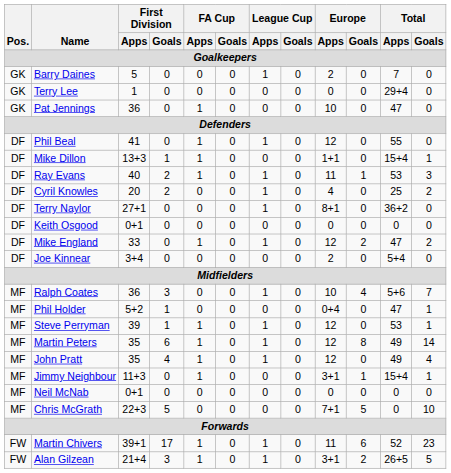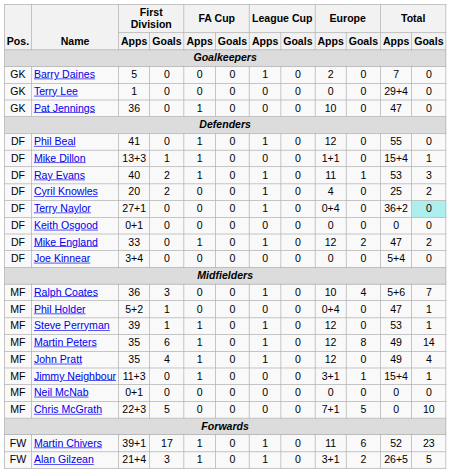 <table class="wikitable" style="text-align:center">
 <tr>
 <th rowspan="2" style="vertical-align:bottom;">Pos.</th>
 <th rowspan="2" style="vertical-align:bottom;">Name</th>
 <th colspan="2" style="width:85px;">First Division</th>
 <th colspan="2" style="width:85px;">FA Cup</th>
 <th colspan="2" style="width:85px;">League Cup</th>
 <th colspan="2" style="width:85px;">Europe</th>
 <th colspan="2" style="width:85px;">Total</th>
 </tr>
 <tr>
 <th>Apps</th>
 <th>Goals</th>
 <th>Apps</th>
 <th>Goals</th>
 <th>Apps</th>
 <th>Goals</th>
 <th>Apps</th>
 <th>Goals</th>
 <th>Apps</th>
 <th>Goals</th>
 </tr>
 <tr>
 <th colspan=14 style=background:#dcdcdc; text-align:center><em>Goalkeepers</em></th>
 </tr>
 <tr>
 <td>GK</td>
 <td align="left"> <a href='#'>Barry Daines</a></td>
 <td>5</td>
 <td>0</td>
 <td>0</td>
 <td>0</td>
 <td>1</td>
 <td>0</td>
 <td>2</td>
 <td>0</td>
 <td>7</td>
 <td>0</td>
 </tr>
 <tr>
 <td>GK</td>
 <td align="left"> <a href='#'>Terry Lee</a></td>
 <td>1</td>
 <td>0</td>
 <td>0</td>
 <td>0</td>
 <td>0</td>
 <td>0</td>
 <td>0</td>
 <td>0</td>
 <td>29+4</td>
 <td>0</td>
 </tr>
 <tr>
 <td>GK</td>
 <td align="left"> <a href='#'>Pat Jennings</a></td>
 <td>36</td>
 <td>0</td>
 <td>1</td>
 <td>0</td>
 <td>0</td>
 <td>0</td>
 <td>10</td>
 <td>0</td>
 <td>47</td>
 <td>0</td>
 </tr>
 <tr>
 <th colspan=14 style=background:#dcdcdc; text-align:center><em>Defenders</em></th>
 </tr>
 <tr>
 <td>DF</td>
 <td align="left"> <a href='#'>Phil Beal</a></td>
 <td>41</td>
 <td>0</td>
 <td>1</td>
 <td>0</td>
 <td>1</td>
 <td>0</td>
 <td>12</td>
 <td>0</td>
 <td>55</td>
 <td>0</td>
 </tr>
 <tr>
 <td>DF</td>
 <td align="left"> <a href='#'>Mike Dillon</a></td>
 <td>13+3</td>
 <td>1</td>
 <td>1</td>
 <td>0</td>
 <td>0</td>
 <td>0</td>
 <td>1+1</td>
 <td>0</td>
 <td>15+4</td>
 <td>1</td>
 </tr>
 <tr>
 <td>DF</td>
 <td align="left"> <a href='#'>Ray Evans</a></td>
 <td>40</td>
 <td>2</td>
 <td>1</td>
 <td>0</td>
 <td>1</td>
 <td>0</td>
 <td>11</td>
 <td>1</td>
 <td>53</td>
 <td>3</td>
 </tr>
 <tr>
 <td>DF</td>
 <td align="left"> <a href='#'>Cyril Knowles</a></td>
 <td>20</td>
 <td>2</td>
 <td>0</td>
 <td>0</td>
 <td>1</td>
 <td>0</td>
 <td>4</td>
 <td>0</td>
 <td>25</td>
 <td>2</td>
 </tr>
 <tr>
 <td>DF</td>
 <td align="left"> <a href='#'>Terry Naylor</a></td>
 <td>27+1</td>
 <td>0</td>
 <td>0</td>
 <td>0</td>
 <td>1</td>
 <td>0</td>
-<td>8+1</td>
+<td>0+4</td>
 <td>0</td>
 <td>36+2</td>
-<td>0</td>
+<td style="background: paleturquoise;">0</td>
 </tr>
 <tr>
 <td>DF</td>
 <td align="left"> <a href='#'>Keith Osgood</a></td>
 <td>0+1</td>
 <td>0</td>
 <td>0</td>
 <td>0</td>
 <td>0</td>
 <td>0</td>
 <td>0</td>
 <td>0</td>
 <td>0</td>
 <td>0</td>
 </tr>
 <tr>
 <td>DF</td>
 <td align="left"> <a href='#'>Mike England</a></td>
 <td>33</td>
 <td>0</td>
 <td>1</td>
 <td>0</td>
 <td>1</td>
 <td>0</td>
 <td>12</td>
 <td>2</td>
 <td>47</td>
 <td>2</td>
 </tr>
 <tr>
 <td>DF</td>
 <td align="left"> <a href='#'>Joe Kinnear</a></td>
 <td>3+4</td>
 <td>0</td>
 <td>0</td>
 <td>0</td>
 <td>0</td>
 <td>0</td>
-<td>2</td>
+<td>0</td>
 <td>0</td>
 <td>5+4</td>
 <td>0</td>
 </tr>
 <tr>
 <th colspan=14 style=background:#dcdcdc; text-align:center><em>Midfielders</em></th>
 </tr>
 <tr>
 <td>MF</td>
 <td align="left"> <a href='#'>Ralph Coates</a></td>
 <td>36</td>
 <td>3</td>
 <td>0</td>
 <td>0</td>
 <td>1</td>
 <td>0</td>
 <td>10</td>
 <td>4</td>
 <td>5+6</td>
 <td>7</td>
 </tr>
 <tr>
 <td>MF</td>
 <td align="left"> <a href='#'>Phil Holder</a></td>
 <td>5+2</td>
 <td>1</td>
 <td>0</td>
 <td>0</td>
 <td>0</td>
 <td>0</td>
 <td>0+4</td>
 <td>0</td>
 <td>47</td>
 <td>1</td>
 </tr>
 <tr>
 <td>MF</td>
 <td align="left"> <a href='#'>Steve Perryman</a></td>
 <td>39</td>
 <td>1</td>
 <td>1</td>
 <td>0</td>
 <td>1</td>
 <td>0</td>
 <td>12</td>
 <td>0</td>
 <td>53</td>
 <td>1</td>
 </tr>
 <tr>
 <td>MF</td>
 <td align="left"> <a href='#'>Martin Peters</a></td>
 <td>35</td>
 <td>6</td>
 <td>1</td>
 <td>0</td>
 <td>1</td>
 <td>0</td>
 <td>12</td>
 <td>8</td>
 <td>49</td>
 <td>14</td>
 </tr>
 <tr>
 <td>MF</td>
 <td align="left"> <a href='#'>John Pratt</a></td>
 <td>35</td>
 <td>4</td>
 <td>1</td>
 <td>0</td>
 <td>1</td>
 <td>0</td>
 <td>12</td>
 <td>0</td>
 <td>49</td>
 <td>4</td>
 </tr>
 <tr>
 <td>MF</td>
 <td align="left"> <a href='#'>Jimmy Neighbour</a></td>
 <td>11+3</td>
 <td>0</td>
 <td>1</td>
 <td>0</td>
 <td>0</td>
 <td>0</td>
 <td>3+1</td>
 <td>1</td>
 <td>15+4</td>
 <td>1</td>
 </tr>
 <tr>
 <td>MF</td>
 <td align="left"> <a href='#'>Neil McNab</a></td>
 <td>0+1</td>
 <td>0</td>
 <td>0</td>
 <td>0</td>
 <td>0</td>
 <td>0</td>
 <td>0</td>
 <td>0</td>
 <td>0</td>
 <td>0</td>
 </tr>
 <tr>
 <td>MF</td>
 <td align="left"> <a href='#'>Chris McGrath</a></td>
 <td>22+3</td>
 <td>5</td>
 <td>0</td>
 <td>0</td>
 <td>0</td>
 <td>0</td>
 <td>7+1</td>
 <td>5</td>
 <td>0</td>
 <td>10</td>
 </tr>
 <tr>
 <th colspan=14 style=background:#dcdcdc; text-align:center><em>Forwards</em></th>
 </tr>
 <tr>
 <td>FW</td>
 <td align="left"> <a href='#'>Martin Chivers</a></td>
 <td>39+1</td>
 <td>17</td>
 <td>1</td>
 <td>0</td>
 <td>1</td>
 <td>0</td>
 <td>11</td>
 <td>6</td>
 <td>52</td>
 <td>23</td>
 </tr>
 <tr>
 <td>FW</td>
 <td align="left"> <a href='#'>Alan Gilzean</a></td>
 <td>21+4</td>
 <td>3</td>
 <td>1</td>
 <td>0</td>
 <td>1</td>
 <td>0</td>
 <td>3+1</td>
 <td>2</td>
 <td>26+5</td>
 <td>5</td>
 </tr>
 </table>
